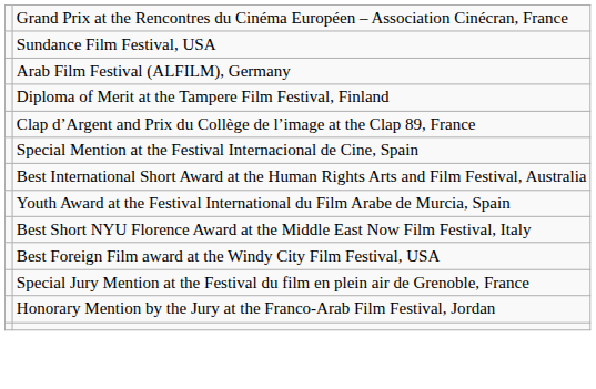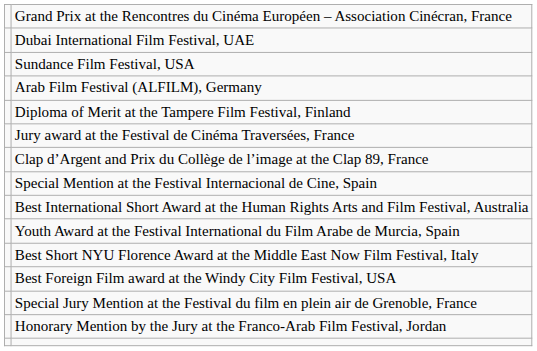 <table class="wikitable">
 <tr>
 <td></td>
 <td>Grand Prix at the Rencontres du Cinéma Européen – Association Cinécran, France</td>
+</tr>
+<tr>
+<td></td>
+<td>Dubai International Film Festival, UAE</td>
 </tr>
 <tr>
 <td></td>
 <td>Sundance Film Festival, USA</td>
 </tr>
 <tr>
 <td></td>
 <td>Arab Film Festival (ALFILM), Germany</td>
 </tr>
 <tr>
 <td></td>
 <td>Diploma of Merit at the Tampere Film Festival, Finland</td>
+</tr>
+<tr>
+<td></td>
+<td>Jury award at the Festival de Cinéma Traversées, France</td>
 </tr>
 <tr>
 <td></td>
 <td>Clap d’Argent and Prix du Collège de l’image at the Clap 89, France</td>
 </tr>
 <tr>
 <td></td>
 <td>Special Mention at the Festival Internacional de Cine, Spain</td>
 </tr>
 <tr>
 <td></td>
 <td>Best International Short Award at the Human Rights Arts and Film Festival, Australia</td>
 </tr>
 <tr>
 <td></td>
 <td>Youth Award at the Festival International du Film Arabe de Murcia, Spain</td>
 </tr>
 <tr>
 <td></td>
 <td>Best Short NYU Florence Award at the Middle East Now Film Festival, Italy</td>
 </tr>
 <tr>
 <td></td>
 <td>Best Foreign Film award at the Windy City Film Festival, USA</td>
 </tr>
 <tr>
 <td></td>
 <td>Special Jury Mention at the Festival du film en plein air de Grenoble, France</td>
 </tr>
 <tr>
 <td></td>
 <td>Honorary Mention by the Jury at the Franco-Arab Film Festival, Jordan</td>
 </tr>
 <tr>
 <td></td>
 </tr>
 </table>
